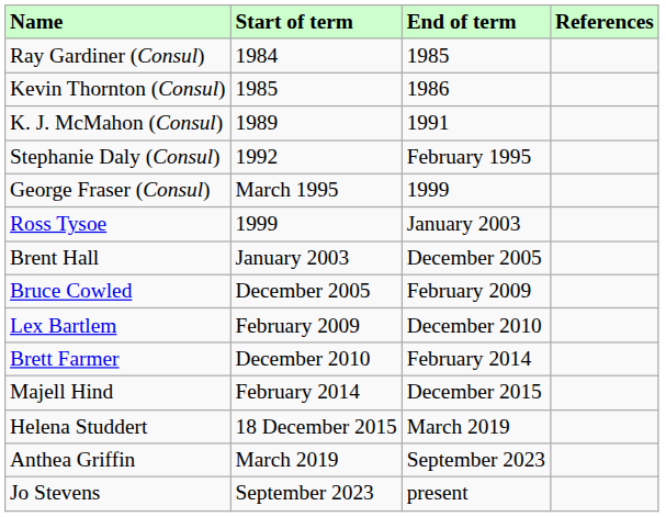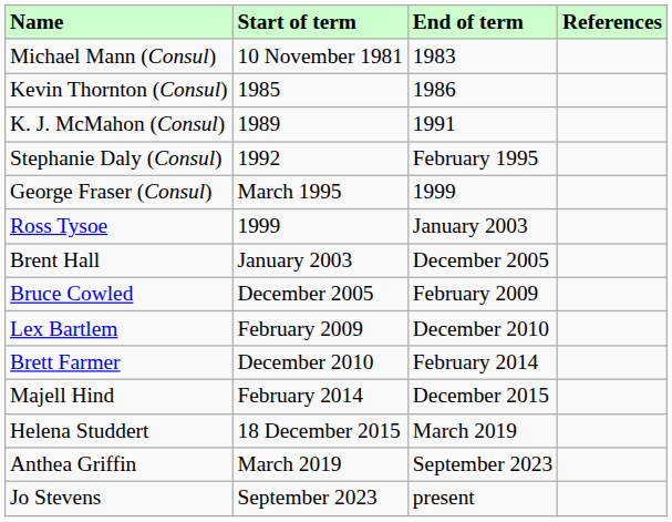 <table border="1" class="wikitable">
 <tr style="background-color:#cfc;">
 <td><strong>Name</strong></td>
 <td><strong>Start of term</strong></td>
 <td><strong>End of term</strong></td>
 <td><strong>References</strong></td>
 </tr>
 <tr>
-<td>Ray Gardiner (<em>Consul</em>)</td>
-<td>1984</td>
-<td>1985</td>
+<td>Michael Mann (<em>Consul</em>)</td>
+<td>10 November 1981</td>
+<td>1983</td>
 <td></td>
 </tr>
 <tr>
 <td>Kevin Thornton (<em>Consul</em>)</td>
 <td>1985</td>
 <td>1986</td>
 <td></td>
 </tr>
 <tr>
 <td>K. J. McMahon (<em>Consul</em>)</td>
 <td>1989</td>
 <td>1991</td>
 <td></td>
 </tr>
 <tr>
 <td>Stephanie Daly (<em>Consul</em>)</td>
 <td>1992</td>
 <td>February 1995</td>
 <td></td>
 </tr>
 <tr>
 <td>George Fraser (<em>Consul</em>)</td>
 <td>March 1995</td>
 <td>1999</td>
 <td></td>
 </tr>
 <tr>
 <td><a href='#'>Ross Tysoe</a></td>
 <td>1999</td>
 <td>January 2003</td>
 <td></td>
 </tr>
 <tr>
 <td>Brent Hall</td>
 <td>January 2003</td>
 <td>December 2005</td>
 <td></td>
 </tr>
 <tr>
 <td><a href='#'>Bruce Cowled</a></td>
 <td>December 2005</td>
 <td>February 2009</td>
 <td></td>
 </tr>
 <tr>
 <td><a href='#'>Lex Bartlem</a></td>
 <td>February 2009</td>
 <td>December 2010</td>
 <td></td>
 </tr>
 <tr>
 <td><a href='#'>Brett Farmer</a></td>
 <td>December 2010</td>
 <td>February 2014</td>
 <td></td>
 </tr>
 <tr>
 <td>Majell Hind</td>
 <td>February 2014</td>
 <td>December 2015</td>
 <td></td>
 </tr>
 <tr>
 <td>Helena Studdert</td>
 <td>18 December 2015</td>
 <td>March 2019</td>
 <td></td>
 </tr>
 <tr>
 <td>Anthea Griffin</td>
 <td>March 2019</td>
 <td>September 2023</td>
 <td></td>
 </tr>
 <tr>
 <td>Jo Stevens</td>
 <td>September 2023</td>
 <td>present</td>
 <td></td>
 </tr>
 </table>
